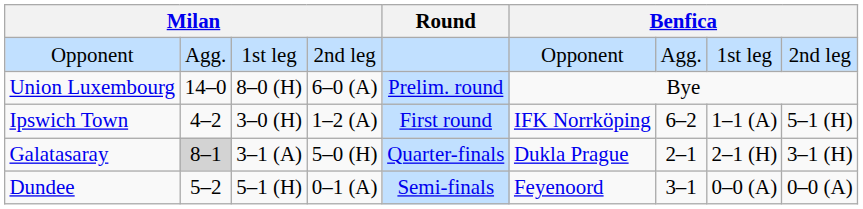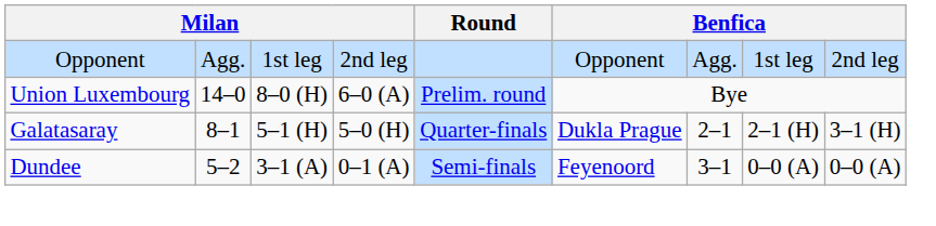 <table class="wikitable" style="text-align:center">
 <tr>
 <th colspan=4> <a href='#'>Milan</a></th>
 <th>Round</th>
 <th colspan=4> <a href='#'>Benfica</a></th>
 </tr>
 <tr style="background:#c1e0ff">
 <td>Opponent</td>
 <td>Agg.</td>
 <td>1st leg</td>
 <td>2nd leg</td>
 <td></td>
 <td>Opponent</td>
 <td>Agg.</td>
 <td>1st leg</td>
 <td>2nd leg</td>
 </tr>
 <tr>
 <td align=left> <a href='#'>Union Luxembourg</a></td>
 <td>14–0</td>
 <td>8–0 (H)</td>
 <td>6–0 (A)</td>
 <td style="background:#c1e0ff;"><a href='#'>Prelim. round</a></td>
 <td colspan="4">Bye</td>
 </tr>
 <tr>
-<td align=left> <a href='#'>Ipswich Town</a></td>
-<td>4–2</td>
-<td>3–0 (H)</td>
-<td>1–2 (A)</td>
-<td style="background:#c1e0ff;"><a href='#'>First round</a></td>
-<td align=left> <a href='#'>IFK Norrköping</a></td>
-<td>6–2</td>
-<td>1–1 (A)</td>
+<td align=left> <a href='#'>Galatasaray</a></td>
+<td>8–1</td>
 <td>5–1 (H)</td>
-</tr>
-<tr>
-<td align=left> <a href='#'>Galatasaray</a></td>
-<td style="background: lightgrey;">8–1</td>
-<td>3–1 (A)</td>
 <td>5–0 (H)</td>
 <td style="background:#c1e0ff;"><a href='#'>Quarter-finals</a></td>
 <td align=left> <a href='#'>Dukla Prague</a></td>
 <td>2–1</td>
 <td>2–1 (H)</td>
 <td>3–1 (H)</td>
 </tr>
 <tr>
 <td align=left> <a href='#'>Dundee</a></td>
 <td>5–2</td>
-<td>5–1 (H)</td>
+<td>3–1 (A)</td>
 <td>0–1 (A)</td>
 <td style="background:#c1e0ff;"><a href='#'>Semi-finals</a></td>
 <td align=left> <a href='#'>Feyenoord</a></td>
 <td>3–1</td>
 <td>0–0 (A)</td>
 <td>0–0 (A)</td>
 </tr>
 </table>
